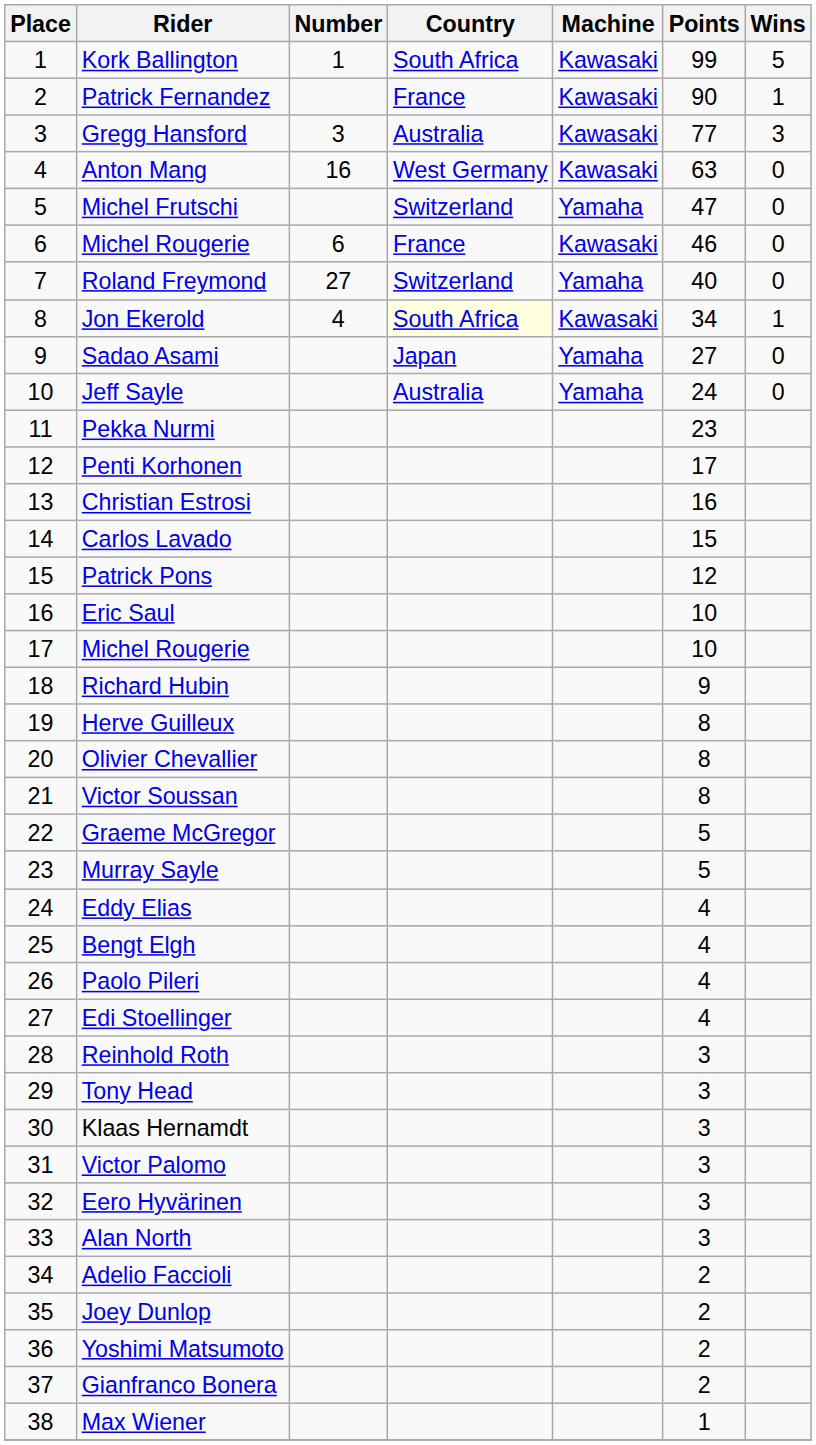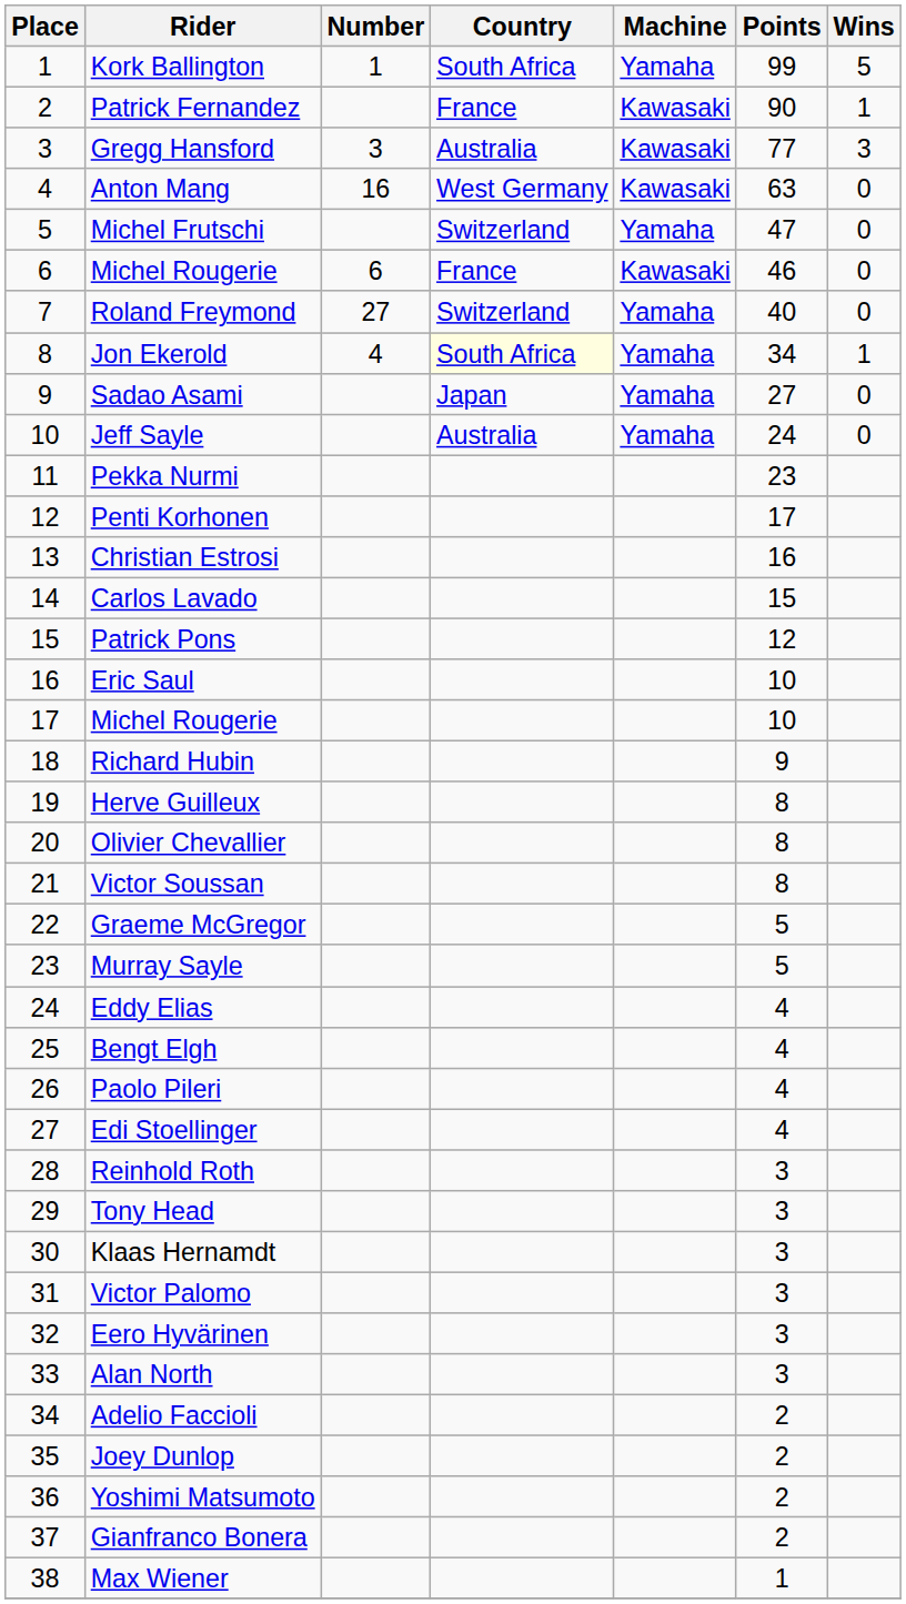 <table class="wikitable" style="font-size: 95%;">
 <tr>
 <th>Place</th>
 <th>Rider</th>
 <th>Number</th>
 <th>Country</th>
 <th>Machine</th>
 <th>Points</th>
 <th>Wins</th>
 </tr>
 <tr>
 <td align="center">1</td>
 <td> <a href='#'>Kork Ballington</a></td>
 <td align="center">1</td>
 <td><a href='#'>South Africa</a></td>
-<td><a href='#'>Kawasaki</a></td>
+<td><a href='#'>Yamaha</a></td>
 <td align="center">99</td>
 <td align="center">5</td>
 </tr>
 <tr>
 <td align="center">2</td>
 <td> <a href='#'>Patrick Fernandez</a></td>
 <td></td>
 <td><a href='#'>France</a></td>
 <td><a href='#'>Kawasaki</a></td>
 <td align="center">90</td>
 <td align="center">1</td>
 </tr>
 <tr>
 <td align="center">3</td>
 <td> <a href='#'>Gregg Hansford</a></td>
 <td align="center">3</td>
 <td><a href='#'>Australia</a></td>
 <td><a href='#'>Kawasaki</a></td>
 <td align="center">77</td>
 <td align="center">3</td>
 </tr>
 <tr>
 <td align="center">4</td>
 <td> <a href='#'>Anton Mang</a></td>
 <td align="center">16</td>
 <td><a href='#'>West Germany</a></td>
 <td><a href='#'>Kawasaki</a></td>
 <td align="center">63</td>
 <td align="center">0</td>
 </tr>
 <tr>
 <td align="center">5</td>
 <td> <a href='#'>Michel Frutschi</a></td>
 <td></td>
 <td><a href='#'>Switzerland</a></td>
 <td><a href='#'>Yamaha</a></td>
 <td align="center">47</td>
 <td align="center">0</td>
 </tr>
 <tr>
 <td align="center">6</td>
 <td> <a href='#'>Michel Rougerie</a></td>
 <td align="center">6</td>
 <td><a href='#'>France</a></td>
 <td><a href='#'>Kawasaki</a></td>
 <td align="center">46</td>
 <td align="center">0</td>
 </tr>
 <tr>
 <td align="center">7</td>
 <td> <a href='#'>Roland Freymond</a></td>
 <td align="center">27</td>
 <td><a href='#'>Switzerland</a></td>
 <td><a href='#'>Yamaha</a></td>
 <td align="center">40</td>
 <td align="center">0</td>
 </tr>
 <tr>
 <td align="center">8</td>
 <td> <a href='#'>Jon Ekerold</a></td>
 <td align="center">4</td>
 <td style="background: lightyellow;"><a href='#'>South Africa</a></td>
-<td><a href='#'>Kawasaki</a></td>
+<td><a href='#'>Yamaha</a></td>
 <td align="center">34</td>
 <td align="center">1</td>
 </tr>
 <tr>
 <td align="center">9</td>
 <td> <a href='#'>Sadao Asami</a></td>
 <td></td>
 <td><a href='#'>Japan</a></td>
 <td><a href='#'>Yamaha</a></td>
 <td align="center">27</td>
 <td align="center">0</td>
 </tr>
 <tr>
 <td align="center">10</td>
 <td> <a href='#'>Jeff Sayle</a></td>
 <td></td>
 <td><a href='#'>Australia</a></td>
 <td><a href='#'>Yamaha</a></td>
 <td align="center">24</td>
 <td align="center">0</td>
 </tr>
 <tr>
 <td align="center">11</td>
 <td> <a href='#'>Pekka Nurmi</a></td>
 <td align="center"></td>
 <td></td>
 <td></td>
 <td align="center">23</td>
 <td align="center"></td>
 </tr>
 <tr>
 <td align="center">12</td>
 <td> <a href='#'>Penti Korhonen</a></td>
 <td align="center"></td>
 <td></td>
 <td></td>
 <td align="center">17</td>
 <td align="center"></td>
 </tr>
 <tr>
 <td align="center">13</td>
 <td> <a href='#'>Christian Estrosi</a></td>
 <td align="center"></td>
 <td></td>
 <td></td>
 <td align="center">16</td>
 <td align="center"></td>
 </tr>
 <tr>
 <td align="center">14</td>
 <td> <a href='#'>Carlos Lavado</a></td>
 <td align="center"></td>
 <td></td>
 <td></td>
 <td align="center">15</td>
 <td align="center"></td>
 </tr>
 <tr>
 <td align="center">15</td>
 <td> <a href='#'>Patrick Pons</a></td>
 <td align="center"></td>
 <td></td>
 <td></td>
 <td align="center">12</td>
 <td align="center"></td>
 </tr>
 <tr>
 <td align="center">16</td>
 <td> <a href='#'>Eric Saul</a></td>
 <td align="center"></td>
 <td></td>
 <td></td>
 <td align="center">10</td>
 <td align="center"></td>
 </tr>
 <tr>
 <td align="center">17</td>
 <td> <a href='#'>Michel Rougerie</a></td>
 <td align="center"></td>
 <td></td>
 <td></td>
 <td align="center">10</td>
 <td align="center"></td>
 </tr>
 <tr>
 <td align="center">18</td>
 <td> <a href='#'>Richard Hubin</a></td>
 <td align="center"></td>
 <td></td>
 <td></td>
 <td align="center">9</td>
 <td align="center"></td>
 </tr>
 <tr>
 <td align="center">19</td>
 <td> <a href='#'>Herve Guilleux</a></td>
 <td align="center"></td>
 <td></td>
 <td></td>
 <td align="center">8</td>
 <td align="center"></td>
 </tr>
 <tr>
 <td align="center">20</td>
 <td> <a href='#'>Olivier Chevallier</a></td>
 <td align="center"></td>
 <td></td>
 <td></td>
 <td align="center">8</td>
 <td align="center"></td>
 </tr>
 <tr>
 <td align="center">21</td>
 <td> <a href='#'>Victor Soussan</a></td>
 <td align="center"></td>
 <td></td>
 <td></td>
 <td align="center">8</td>
 <td align="center"></td>
 </tr>
 <tr>
 <td align="center">22</td>
 <td> <a href='#'>Graeme McGregor</a></td>
 <td align="center"></td>
 <td></td>
 <td></td>
 <td align="center">5</td>
 <td align="center"></td>
 </tr>
 <tr>
 <td align="center">23</td>
 <td> <a href='#'>Murray Sayle</a></td>
 <td align="center"></td>
 <td></td>
 <td></td>
 <td align="center">5</td>
 <td align="center"></td>
 </tr>
 <tr>
 <td align="center">24</td>
 <td> <a href='#'>Eddy Elias</a></td>
 <td align="center"></td>
 <td></td>
 <td></td>
 <td align="center">4</td>
 <td align="center"></td>
 </tr>
 <tr>
 <td align="center">25</td>
 <td> <a href='#'>Bengt Elgh</a></td>
 <td align="center"></td>
 <td></td>
 <td></td>
 <td align="center">4</td>
 <td align="center"></td>
 </tr>
 <tr>
 <td align="center">26</td>
 <td> <a href='#'>Paolo Pileri</a></td>
 <td align="center"></td>
 <td></td>
 <td></td>
 <td align="center">4</td>
 <td align="center"></td>
 </tr>
 <tr>
 <td align="center">27</td>
 <td> <a href='#'>Edi Stoellinger</a></td>
 <td align="center"></td>
 <td></td>
 <td></td>
 <td align="center">4</td>
 <td align="center"></td>
 </tr>
 <tr>
 <td align="center">28</td>
 <td> <a href='#'>Reinhold Roth</a></td>
 <td align="center"></td>
 <td></td>
 <td></td>
 <td align="center">3</td>
 <td align="center"></td>
 </tr>
 <tr>
 <td align="center">29</td>
 <td> <a href='#'>Tony Head</a></td>
 <td align="center"></td>
 <td></td>
 <td></td>
 <td align="center">3</td>
 <td align="center"></td>
 </tr>
 <tr>
 <td align="center">30</td>
 <td> Klaas Hernamdt</td>
 <td align="center"></td>
 <td></td>
 <td></td>
 <td align="center">3</td>
 <td align="center"></td>
 </tr>
 <tr>
 <td align="center">31</td>
 <td>  <a href='#'>Victor Palomo</a></td>
 <td align="center"></td>
 <td></td>
 <td></td>
 <td align="center">3</td>
 <td align="center"></td>
 </tr>
 <tr>
 <td align="center">32</td>
 <td> <a href='#'>Eero Hyvärinen</a></td>
 <td align="center"></td>
 <td></td>
 <td></td>
 <td align="center">3</td>
 <td align="center"></td>
 </tr>
 <tr>
 <td align="center">33</td>
 <td> <a href='#'>Alan North</a></td>
 <td align="center"></td>
 <td></td>
 <td></td>
 <td align="center">3</td>
 <td align="center"></td>
 </tr>
 <tr>
 <td align="center">34</td>
 <td> <a href='#'>Adelio Faccioli</a></td>
 <td align="center"></td>
 <td></td>
 <td></td>
 <td align="center">2</td>
 <td align="center"></td>
 </tr>
 <tr>
 <td align="center">35</td>
 <td> <a href='#'>Joey Dunlop</a></td>
 <td align="center"></td>
 <td></td>
 <td></td>
 <td align="center">2</td>
 <td align="center"></td>
 </tr>
 <tr>
 <td align="center">36</td>
 <td> <a href='#'>Yoshimi Matsumoto</a></td>
 <td align="center"></td>
 <td></td>
 <td></td>
 <td align="center">2</td>
 <td align="center"></td>
 </tr>
 <tr>
 <td align="center">37</td>
 <td> <a href='#'>Gianfranco Bonera</a></td>
 <td align="center"></td>
 <td></td>
 <td></td>
 <td align="center">2</td>
 <td align="center"></td>
 </tr>
 <tr>
 <td align="center">38</td>
 <td> <a href='#'>Max Wiener</a></td>
 <td align="center"></td>
 <td></td>
 <td></td>
 <td align="center">1</td>
 <td align="center"></td>
 </tr>
 <tr>
 </tr>
 </table>
